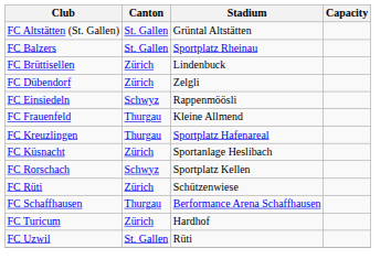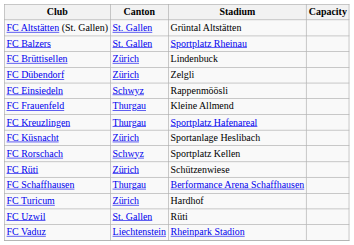 <table class="wikitable">
 <tr>
 <th>Club</th>
 <th>Canton</th>
 <th>Stadium</th>
 <th>Capacity</th>
 </tr>
 <tr>
 <td><a href='#'>FC Altstätten</a> (St. Gallen)</td>
 <td><a href='#'>St. Gallen</a></td>
 <td>Grüntal Altstätten</td>
 <td></td>
 </tr>
 <tr>
 <td><a href='#'>FC Balzers</a></td>
 <td><a href='#'>St. Gallen</a></td>
 <td><a href='#'>Sportplatz Rheinau</a></td>
 <td></td>
 </tr>
 <tr>
 <td><a href='#'>FC Brüttisellen</a></td>
 <td><a href='#'>Zürich</a></td>
 <td>Lindenbuck</td>
 <td></td>
 </tr>
 <tr>
 <td><a href='#'>FC Dübendorf</a></td>
 <td><a href='#'>Zürich</a></td>
 <td>Zelgli</td>
 <td></td>
 </tr>
 <tr>
 <td><a href='#'>FC Einsiedeln</a></td>
 <td><a href='#'>Schwyz</a></td>
 <td>Rappenmöösli</td>
 <td></td>
 </tr>
 <tr>
 <td><a href='#'>FC Frauenfeld</a></td>
 <td><a href='#'>Thurgau</a></td>
 <td>Kleine Allmend</td>
 <td></td>
 </tr>
 <tr>
 <td><a href='#'>FC Kreuzlingen</a></td>
 <td><a href='#'>Thurgau</a></td>
 <td><a href='#'>Sportplatz Hafenareal</a></td>
 <td></td>
 </tr>
 <tr>
 <td><a href='#'>FC Küsnacht</a></td>
 <td><a href='#'>Zürich</a></td>
 <td>Sportanlage Heslibach</td>
 <td></td>
 </tr>
 <tr>
 <td><a href='#'>FC Rorschach</a></td>
 <td><a href='#'>Schwyz</a></td>
 <td>Sportplatz Kellen</td>
 <td></td>
 </tr>
 <tr>
 <td><a href='#'>FC Rüti</a></td>
 <td><a href='#'>Zürich</a></td>
 <td>Schützenwiese</td>
 <td></td>
 </tr>
 <tr>
 <td><a href='#'>FC Schaffhausen</a></td>
 <td><a href='#'>Thurgau</a></td>
 <td><a href='#'>Berformance Arena Schaffhausen</a></td>
 <td></td>
 </tr>
 <tr>
 <td><a href='#'>FC Turicum</a></td>
 <td><a href='#'>Zürich</a></td>
 <td>Hardhof</td>
 <td></td>
 </tr>
 <tr>
 <td><a href='#'>FC Uzwil</a></td>
 <td><a href='#'>St. Gallen</a></td>
 <td>Rüti</td>
 <td></td>
 </tr>
 <tr>
+<td><a href='#'>FC Vaduz</a></td>
+<td> <a href='#'>Liechtenstein</a></td>
+<td><a href='#'>Rheinpark Stadion</a></td>
+<td></td>
+</tr>
+<tr>
 </tr>
 </table>
